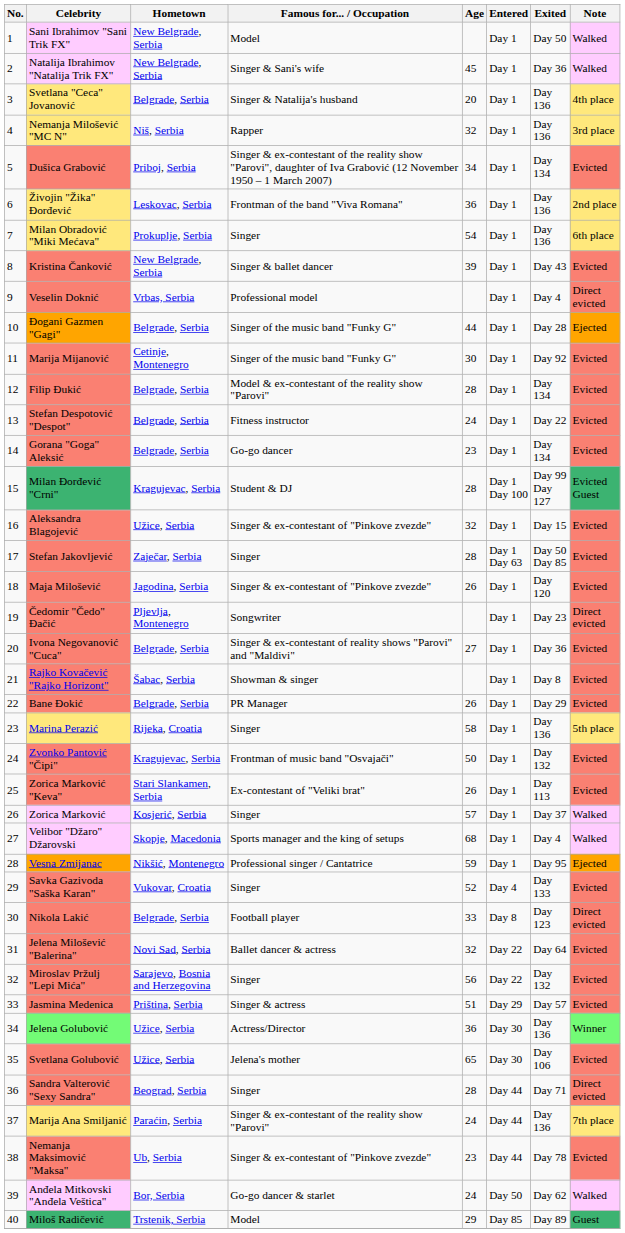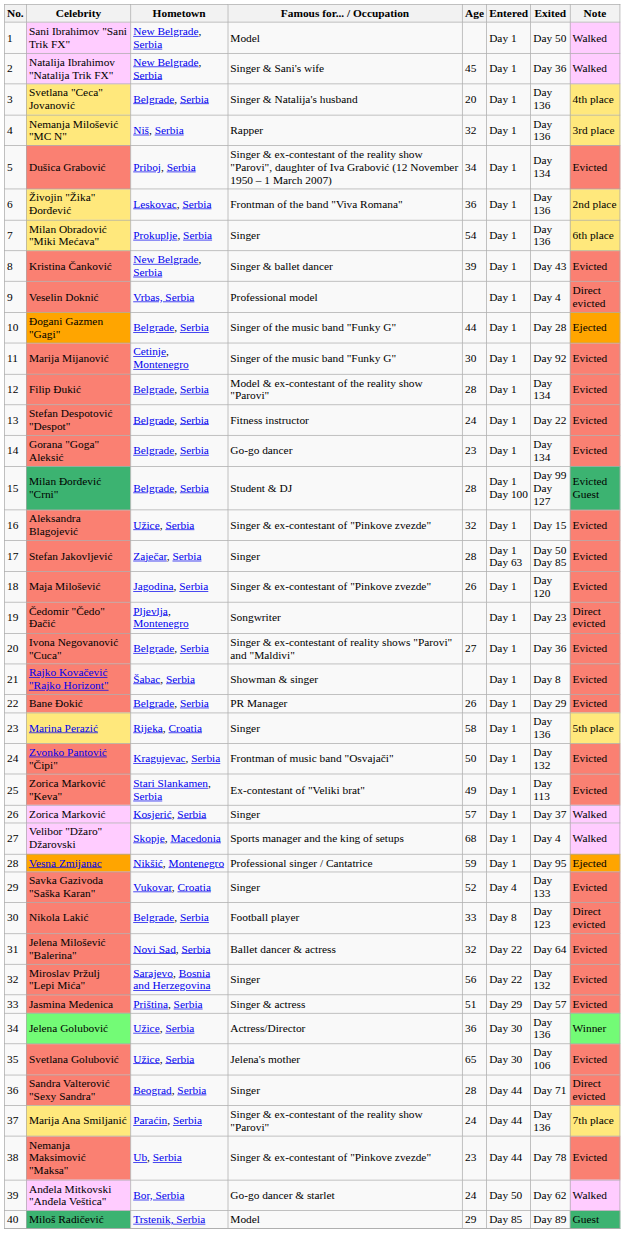 <table class="wikitable sortable">
 <tr>
 <th>No.</th>
 <th>Celebrity</th>
 <th>Hometown</th>
 <th>Famous for... / Occupation</th>
 <th>Age</th>
 <th>Entered</th>
 <th>Exited</th>
 <th>Note</th>
 </tr>
 <tr>
 <td>1</td>
 <td style="background: #fcf" colspan=1>Sani Ibrahimov "Sani Trik FX"</td>
 <td><a href='#'>New Belgrade</a>, <a href='#'>Serbia</a></td>
 <td>Model</td>
 <td></td>
 <td>Day 1</td>
 <td>Day 50</td>
 <td style="background: #fcf" colspan=1>Walked</td>
 </tr>
 <tr>
 <td>2</td>
 <td style="background: #fcf" colspan=1>Natalija Ibrahimov "Natalija Trik FX"</td>
 <td><a href='#'>New Belgrade</a>, <a href='#'>Serbia</a></td>
 <td>Singer & Sani's wife</td>
 <td>45</td>
 <td>Day 1</td>
 <td>Day 36</td>
 <td style="background: #fcf" colspan=1>Walked</td>
 </tr>
 <tr>
 <td>3</td>
 <td style="background:#FFE87C" colspan=1>Svetlana "Ceca" Jovanović</td>
 <td><a href='#'>Belgrade</a>, <a href='#'>Serbia</a></td>
 <td>Singer & Natalija's husband</td>
 <td>20</td>
 <td>Day 1</td>
 <td>Day 136</td>
 <td style="background:#FFE87C" colspan=1>4th place</td>
 </tr>
 <tr>
 <td>4</td>
 <td style="background:#FFE87C" colspan=1>Nemanja Milošević "MC N"</td>
 <td><a href='#'>Niš</a>, <a href='#'>Serbia</a></td>
 <td>Rapper</td>
 <td>32</td>
 <td>Day 1</td>
 <td>Day 136</td>
 <td style="background:#FFE87C" colspan=1>3rd place</td>
 </tr>
 <tr>
 <td>5</td>
 <td style="background:salmon" colspan=1>Dušica Grabović</td>
 <td><a href='#'>Priboj</a>, <a href='#'>Serbia</a></td>
 <td>Singer & ex-contestant of the reality show "Parovi", daughter of Iva Grabović (12 November 1950 – 1 March 2007)</td>
 <td>34</td>
 <td>Day 1</td>
 <td>Day 134</td>
 <td style="background:salmon" colspan=1>Evicted</td>
 </tr>
 <tr>
 <td>6</td>
 <td style="background:#FFE87C" colspan=1>Živojin "Žika" Đorđević</td>
 <td><a href='#'>Leskovac</a>, <a href='#'>Serbia</a></td>
 <td>Frontman of the band "Viva Romana"</td>
 <td>36</td>
 <td>Day 1</td>
 <td>Day 136</td>
 <td style="background:#FFE87C" colspan=1>2nd place</td>
 </tr>
 <tr>
 <td>7</td>
 <td style="background:#FFE87C" colspan=1>Milan Obradović "Miki Mećava"</td>
 <td><a href='#'>Prokuplje</a>, <a href='#'>Serbia</a></td>
 <td>Singer</td>
 <td>54</td>
 <td>Day 1</td>
 <td>Day 136</td>
 <td style="background:#FFE87C" colspan=1>6th place</td>
 </tr>
 <tr>
 <td>8</td>
 <td style="background:salmon" colspan=1>Kristina Čanković</td>
 <td><a href='#'>New Belgrade</a>, <a href='#'>Serbia</a></td>
 <td>Singer & ballet dancer</td>
 <td>39</td>
 <td>Day 1</td>
 <td>Day 43</td>
 <td style="background:salmon" colspan=1>Evicted</td>
 </tr>
 <tr>
 <td>9</td>
 <td style="background: salmon" colspan=1>Veselin Doknić</td>
 <td><a href='#'>Vrbas, Serbia</a></td>
 <td>Professional model</td>
 <td></td>
 <td>Day 1</td>
 <td>Day 4</td>
 <td style="background: salmon" colspan=1>Direct evicted</td>
 </tr>
 <tr>
 <td>10</td>
 <td style="background:#FFA500" colspan=1>Đogani Gazmen "Gagi"</td>
 <td><a href='#'>Belgrade</a>, <a href='#'>Serbia</a></td>
 <td>Singer of the music band "Funky G"</td>
 <td>44</td>
 <td>Day 1</td>
 <td>Day 28</td>
 <td style="background:#FFA500" colspan=1>Ejected</td>
 </tr>
 <tr>
 <td>11</td>
 <td style="background: salmon" colspan=1>Marija Mijanović</td>
 <td><a href='#'>Cetinje</a>, <a href='#'>Montenegro</a></td>
 <td>Singer of the music band "Funky G"</td>
 <td>30</td>
 <td>Day 1</td>
 <td>Day 92</td>
 <td style="background: salmon" colspan=1>Evicted</td>
 </tr>
 <tr>
 <td>12</td>
 <td style="background:salmon" colspan=1>Filip Đukić</td>
 <td><a href='#'>Belgrade</a>, <a href='#'>Serbia</a></td>
 <td>Model & ex-contestant of the reality show "Parovi"</td>
 <td>28</td>
 <td>Day 1</td>
 <td>Day 134</td>
 <td style="background:salmon" colspan=1>Evicted</td>
 </tr>
 <tr>
 <td>13</td>
 <td style="background:salmon" colspan=1>Stefan Despotović "Despot"</td>
 <td><a href='#'>Belgrade</a>, <a href='#'>Serbia</a></td>
 <td>Fitness instructor</td>
 <td>24</td>
 <td>Day 1</td>
 <td>Day 22</td>
 <td style="background: salmon" colspan=1>Evicted</td>
 </tr>
 <tr>
 <td>14</td>
 <td style="background:salmon" colspan=1>Gorana "Goga" Aleksić</td>
 <td><a href='#'>Belgrade</a>, <a href='#'>Serbia</a></td>
 <td>Go-go dancer</td>
 <td>23</td>
 <td>Day 1</td>
 <td>Day 134</td>
 <td style="background:salmon" colspan=1>Evicted</td>
 </tr>
 <tr>
 <td>15</td>
 <td style="background: #3CB371" colspan=1>Milan Đorđević "Crni"</td>
-<td><a href='#'>Kragujevac</a>, <a href='#'>Serbia</a></td>
+<td><a href='#'>Belgrade</a>, <a href='#'>Serbia</a></td>
 <td>Student & DJ</td>
 <td>28</td>
 <td>Day 1 <br> Day 100</td>
 <td>Day 99 <br> Day 127</td>
 <td style="background: #3CB371" colspan=1>Evicted <br> Guest</td>
 </tr>
 <tr>
 <td>16</td>
 <td style="background: salmon" colspan=1>Aleksandra Blagojević</td>
 <td><a href='#'>Užice</a>, <a href='#'>Serbia</a></td>
 <td>Singer & ex-contestant of "Pinkove zvezde"</td>
 <td>32</td>
 <td>Day 1</td>
 <td>Day 15</td>
 <td style="background: salmon" colspan=1>Evicted</td>
 </tr>
 <tr>
 <td>17</td>
 <td style="background: salmon" colspan=1>Stefan Jakovljević</td>
 <td><a href='#'>Zaječar</a>, <a href='#'>Serbia</a></td>
 <td>Singer</td>
 <td>28</td>
 <td>Day 1 <br> Day 63</td>
 <td>Day 50 <br> Day 85</td>
 <td style="background: salmon" colspan=1>Evicted</td>
 </tr>
 <tr>
 <td>18</td>
 <td style="background:salmon" colspan=1>Maja Milošević</td>
 <td><a href='#'>Jagodina</a>, <a href='#'>Serbia</a></td>
 <td>Singer & ex-contestant of "Pinkove zvezde"</td>
 <td>26</td>
 <td>Day 1</td>
 <td>Day 120</td>
 <td style="background: salmon" colspan=1>Evicted</td>
 </tr>
 <tr>
 <td>19</td>
 <td style="background: salmon" colspan=1>Čedomir "Čedo" Đačić</td>
 <td><a href='#'>Pljevlja</a>, <a href='#'>Montenegro</a></td>
 <td>Songwriter</td>
 <td></td>
 <td>Day 1</td>
 <td>Day 23</td>
 <td style="background: salmon" colspan=1>Direct evicted</td>
 </tr>
 <tr>
 <td>20</td>
 <td style="background: salmon" colspan=1>Ivona Negovanović "Cuca"</td>
 <td><a href='#'>Belgrade</a>, <a href='#'>Serbia</a></td>
 <td>Singer & ex-contestant of reality shows "Parovi" and "Maldivi"</td>
 <td>27</td>
 <td>Day 1</td>
 <td>Day 36</td>
 <td style="background: salmon" colspan=1>Evicted</td>
 </tr>
 <tr>
 <td>21</td>
 <td style="background: salmon" colspan=1><a href='#'>Rajko Kovačević "Rajko Horizont"</a></td>
 <td><a href='#'>Šabac</a>, <a href='#'>Serbia</a></td>
 <td>Showman & singer</td>
 <td></td>
 <td>Day 1</td>
 <td>Day 8</td>
 <td style="background: salmon" colspan=1>Evicted</td>
 </tr>
 <tr>
 <td>22</td>
 <td style="background: salmon" colspan=1>Bane Đokić</td>
 <td><a href='#'>Belgrade</a>, <a href='#'>Serbia</a></td>
 <td>PR Manager</td>
 <td>26</td>
 <td>Day 1</td>
 <td>Day 29</td>
 <td style="background: salmon" colspan=1>Evicted</td>
 </tr>
 <tr>
 <td>23</td>
 <td style="background:#FFE87C" colspan=1><a href='#'>Marina Perazić</a></td>
 <td><a href='#'>Rijeka</a>, <a href='#'>Croatia</a></td>
 <td>Singer</td>
 <td>58</td>
 <td>Day 1</td>
 <td>Day 136</td>
 <td style="background:#FFE87C" colspan=1>5th place</td>
 </tr>
 <tr>
 <td>24</td>
 <td style="background: salmon" colspan=1><a href='#'>Zvonko Pantović</a> "Čipi"</td>
 <td><a href='#'>Kragujevac</a>, <a href='#'>Serbia</a></td>
 <td>Frontman of music band "Osvajači"</td>
 <td>50</td>
 <td>Day 1</td>
 <td>Day 132</td>
 <td style="background: salmon" colspan=1>Evicted</td>
 </tr>
 <tr>
 <td>25</td>
 <td style="background: salmon" colspan=1>Zorica Marković "Keva"</td>
 <td><a href='#'>Stari Slankamen</a>, <a href='#'>Serbia</a></td>
 <td>Ex-contestant of "Veliki brat"</td>
-<td>26</td>
+<td>49</td>
 <td>Day 1</td>
 <td>Day 113</td>
 <td style="background: salmon" colspan=1>Evicted</td>
 </tr>
 <tr>
 <td>26</td>
 <td style="background: #fcf" colspan=1>Zorica Marković</td>
 <td><a href='#'>Kosjerić</a>, <a href='#'>Serbia</a></td>
 <td>Singer</td>
 <td>57</td>
 <td>Day 1</td>
 <td>Day 37</td>
 <td style="background: #fcf" colspan=1>Walked</td>
 </tr>
 <tr>
 <td>27</td>
 <td style="background: #fcf" colspan=1>Velibor "Džaro" Džarovski</td>
 <td><a href='#'>Skopje</a>, <a href='#'>Macedonia</a></td>
 <td>Sports manager and the king of setups</td>
 <td>68</td>
 <td>Day 1</td>
 <td>Day 4</td>
 <td style="background: #fcf" colspan=1>Walked</td>
 </tr>
 <tr>
 <td>28</td>
 <td style="background:#FFA500" colspan=1><a href='#'>Vesna Zmijanac</a></td>
 <td><a href='#'>Nikšić</a>, <a href='#'>Montenegro</a></td>
 <td>Professional singer / Cantatrice</td>
 <td>59</td>
 <td>Day 1</td>
 <td>Day 95</td>
 <td style="background:#FFA500" colspan=1>Ejected</td>
 </tr>
 <tr>
 <td>29</td>
 <td style="background:salmon" colspan=1>Savka Gazivoda "Saška Karan"</td>
 <td><a href='#'>Vukovar</a>, <a href='#'>Croatia</a></td>
 <td>Singer</td>
 <td>52</td>
 <td>Day 4</td>
 <td>Day 133</td>
 <td style="background:salmon" colspan=1>Evicted</td>
 </tr>
 <tr>
 <td>30</td>
 <td style="background:salmon" colspan=1>Nikola Lakić</td>
 <td><a href='#'>Belgrade</a>, <a href='#'>Serbia</a></td>
 <td>Football player</td>
 <td>33</td>
 <td>Day 8</td>
 <td>Day 123</td>
 <td style="background:salmon" colspan=1>Direct evicted</td>
 </tr>
 <tr>
 <td>31</td>
 <td style="background: salmon" colspan=1>Jelena Milošević "Balerina"</td>
 <td><a href='#'>Novi Sad</a>, <a href='#'>Serbia</a></td>
 <td>Ballet dancer & actress</td>
 <td>32</td>
 <td>Day 22</td>
 <td>Day 64</td>
 <td style="background: salmon" colspan=1>Evicted</td>
 </tr>
 <tr>
 <td>32</td>
 <td style="background: salmon" colspan=1>Miroslav Pržulj "Lepi Mića"</td>
 <td><a href='#'>Sarajevo</a>, <a href='#'>Bosnia and Herzegovina</a></td>
 <td>Singer</td>
 <td>56</td>
 <td>Day 22</td>
 <td>Day 132</td>
 <td style="background: salmon" colspan=1>Evicted</td>
 </tr>
 <tr>
 <td>33</td>
 <td style="background: salmon" colspan=1>Jasmina Medenica</td>
 <td><a href='#'>Priština</a>, <a href='#'>Serbia</a></td>
 <td>Singer & actress</td>
 <td>51</td>
 <td>Day 29</td>
 <td>Day 57</td>
 <td style="background: salmon" colspan=1>Evicted</td>
 </tr>
 <tr>
 <td>34</td>
 <td style="background:#73FB76" colspan=1>Jelena Golubović</td>
 <td><a href='#'>Užice</a>, <a href='#'>Serbia</a></td>
 <td>Actress/Director</td>
 <td>36</td>
 <td>Day 30</td>
 <td>Day 136</td>
 <td style="background:#73FB76" colspan=1>Winner</td>
 </tr>
 <tr>
 <td>35</td>
 <td style="background: salmon" colspan=1>Svetlana Golubović</td>
 <td><a href='#'>Užice</a>, <a href='#'>Serbia</a></td>
 <td>Jelena's mother</td>
 <td>65</td>
 <td>Day 30</td>
 <td>Day 106</td>
 <td style="background: salmon" colspan=1>Evicted</td>
 </tr>
 <tr>
 <td>36</td>
 <td style="background: salmon" colspan=1>Sandra Valterović "Sexy Sandra"</td>
 <td><a href='#'>Beograd</a>, <a href='#'>Serbia</a></td>
 <td>Singer</td>
 <td>28</td>
 <td>Day 44</td>
 <td>Day 71</td>
 <td style="background: salmon" colspan=1>Direct evicted</td>
 </tr>
 <tr>
 <td>37</td>
 <td style="background:#FFE87C" colspan=1>Marija Ana Smiljanić</td>
 <td><a href='#'>Paraćin</a>, <a href='#'>Serbia</a></td>
 <td>Singer & ex-contestant of the reality show "Parovi"</td>
 <td>24</td>
 <td>Day 44</td>
 <td>Day 136</td>
 <td style="background:#FFE87C" colspan=1>7th place</td>
 </tr>
 <tr>
 <td>38</td>
 <td style="background: salmon" colspan=1>Nemanja Maksimović "Maksa"</td>
 <td><a href='#'>Ub</a>, <a href='#'>Serbia</a></td>
 <td>Singer & ex-contestant of "Pinkove zvezde"</td>
 <td>23</td>
 <td>Day 44</td>
 <td>Day 78</td>
 <td style="background: salmon" colspan=1>Evicted</td>
 </tr>
 <tr>
 <td>39</td>
 <td style="background: #fcf" colspan=1>Anđela Mitkovski "Anđela Veštica"</td>
 <td><a href='#'>Bor, Serbia</a></td>
 <td>Go-go dancer & starlet</td>
 <td>24</td>
 <td>Day 50</td>
 <td>Day 62</td>
 <td style="background: #fcf" colspan=1>Walked</td>
 </tr>
 <tr>
 <td>40</td>
 <td style="background: #3CB371" colspan=1>Miloš Radičević</td>
 <td><a href='#'>Trstenik, Serbia</a></td>
 <td>Model</td>
 <td>29</td>
 <td>Day 85</td>
 <td>Day 89</td>
 <td style="background: #3CB371" colspan=1>Guest</td>
 </tr>
 <tr>
 </tr>
 </table>
